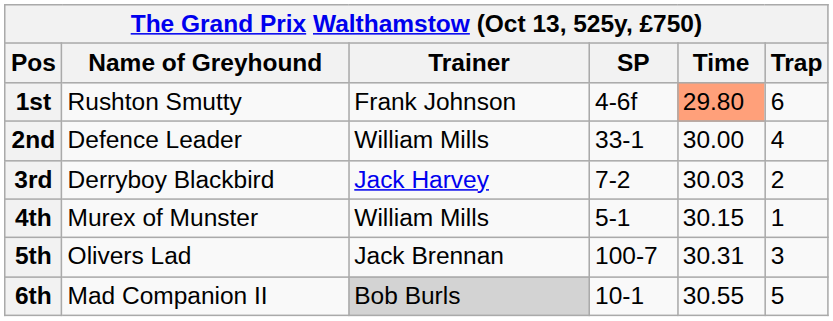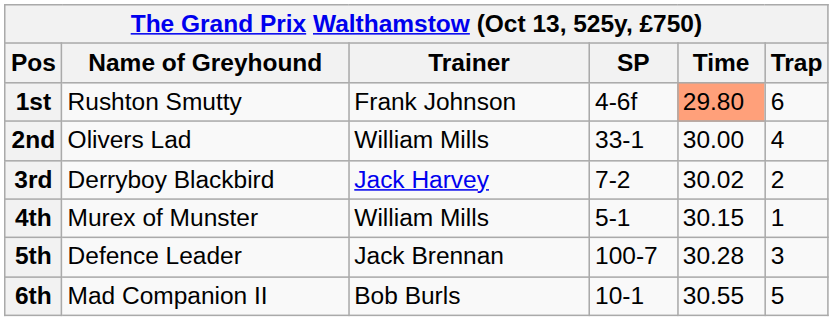 <table class="wikitable">
 <tr>
 <th colspan="6"><a href='#'>The Grand Prix</a> <a href='#'>Walthamstow</a> (Oct 13, 525y, £750)</th>
 </tr>
 <tr>
 <th width=30>Pos</th>
 <th width=180>Name of Greyhound</th>
 <th width=150>Trainer</th>
 <th width=50>SP</th>
 <th width=50>Time</th>
 <th width=30>Trap</th>
 </tr>
 <tr>
 <th>1st</th>
 <td>Rushton Smutty</td>
 <td>Frank Johnson</td>
 <td>4-6f</td>
 <td style="background: lightsalmon;">29.80</td>
 <td>6</td>
 </tr>
 <tr>
 <th>2nd</th>
-<td>Defence Leader</td>
+<td>Olivers Lad</td>
 <td>William Mills</td>
 <td>33-1</td>
 <td>30.00</td>
 <td>4</td>
 </tr>
 <tr>
 <th>3rd</th>
 <td>Derryboy Blackbird</td>
 <td><a href='#'>Jack Harvey</a></td>
 <td>7-2</td>
-<td>30.03</td>
+<td>30.02</td>
 <td>2</td>
 </tr>
 <tr>
 <th>4th</th>
 <td>Murex of Munster</td>
 <td>William Mills</td>
 <td>5-1</td>
 <td>30.15</td>
 <td>1</td>
 </tr>
 <tr>
 <th>5th</th>
-<td>Olivers Lad</td>
+<td>Defence Leader</td>
 <td>Jack Brennan</td>
 <td>100-7</td>
-<td>30.31</td>
+<td>30.28</td>
 <td>3</td>
 </tr>
 <tr>
 <th>6th</th>
 <td>Mad Companion II</td>
-<td style="background: lightgrey;">Bob Burls</td>
+<td>Bob Burls</td>
 <td>10-1</td>
 <td>30.55</td>
 <td>5</td>
 </tr>
 </table>
